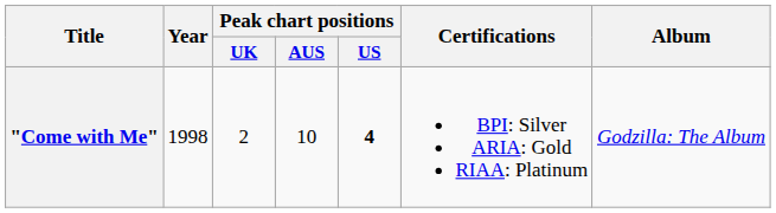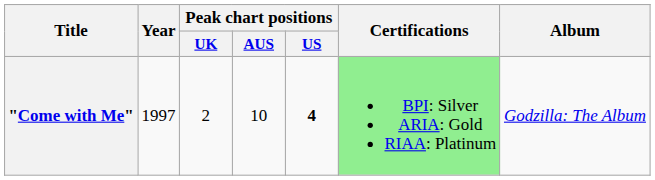 <table class="wikitable plainrowheaders" style="text-align:center;">
 <tr>
 <th scope="col" rowspan="2">Title</th>
 <th scope="col" rowspan="2">Year</th>
 <th scope="col" colspan="3">Peak chart positions</th>
 <th scope="col" rowspan="2">Certifications</th>
 <th scope="col" rowspan="2">Album</th>
 </tr>
 <tr>
 <th scope="col" style="width:3em;font-size:90%;"><a href='#'>UK</a><br></th>
 <th scope="col" style="width:3em;font-size:90%;"><a href='#'>AUS</a><br></th>
 <th scope="col" style="width:3em;font-size:90%;"><a href='#'>US</a><br></th>
 </tr>
 <tr>
 <th scope="row">"<a href='#'>Come with Me</a>"<br></th>
-<td>1998</td>
+<td>1997</td>
 <td>2</td>
 <td>10</td>
 <td><strong>4</strong></td>
-<td><br><ul><li><a href='#'>BPI</a>: Silver</li><li><a href='#'>ARIA</a>: Gold</li><li><a href='#'>RIAA</a>: Platinum</li></ul></td>
+<td style="background: lightgreen;"><br><ul><li><a href='#'>BPI</a>: Silver</li><li><a href='#'>ARIA</a>: Gold</li><li><a href='#'>RIAA</a>: Platinum</li></ul></td>
 <td><em><a href='#'>Godzilla: The Album</a></em></td>
 </tr>
 </table>
